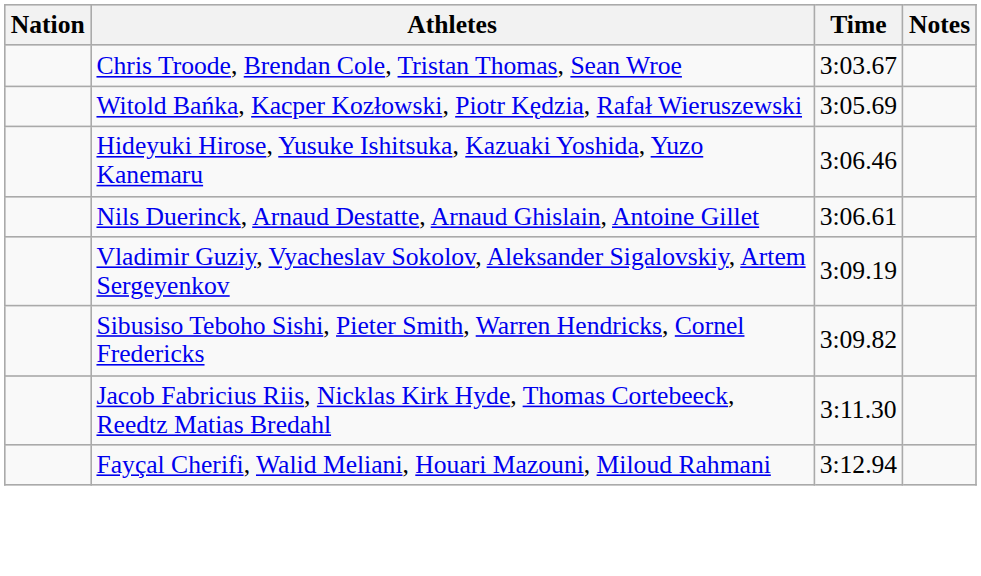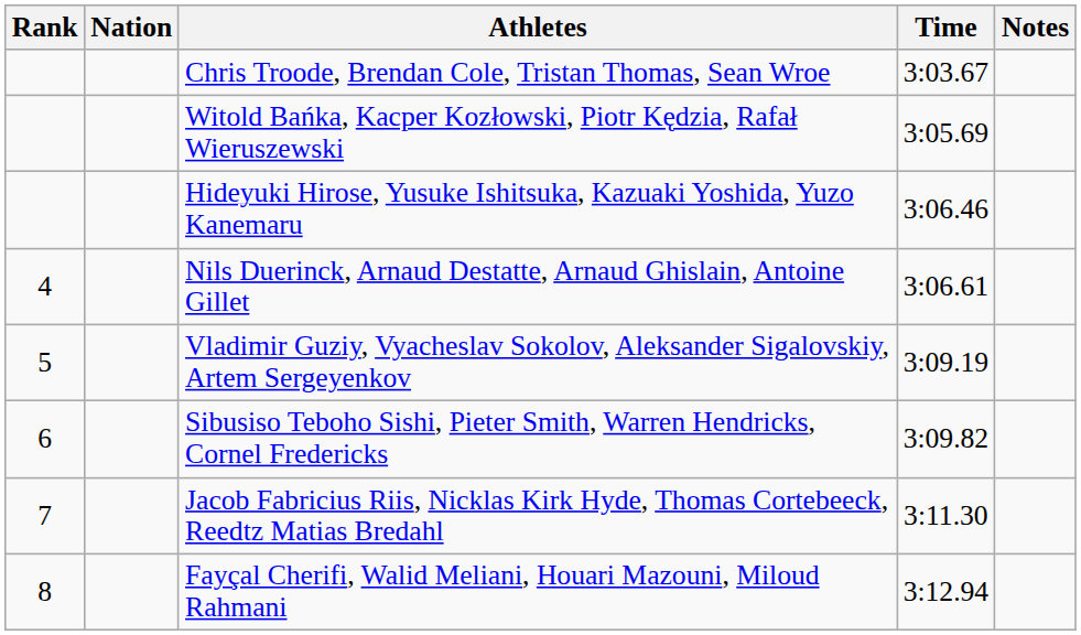 <table class="wikitable sortable" style="text-align:center">
 <tr>
+<th>Rank</th>
 <th>Nation</th>
 <th>Athletes</th>
 <th>Time</th>
 <th>Notes</th>
 </tr>
 <tr>
+<td></td>
 <td align=left></td>
 <td align=left><a href='#'>Chris Troode</a>, <a href='#'>Brendan Cole</a>, <a href='#'>Tristan Thomas</a>, <a href='#'>Sean Wroe</a></td>
 <td>3:03.67</td>
 <td></td>
 </tr>
 <tr>
+<td></td>
 <td align=left></td>
 <td align=left><a href='#'>Witold Bańka</a>, <a href='#'>Kacper Kozłowski</a>, <a href='#'>Piotr Kędzia</a>, <a href='#'>Rafał Wieruszewski</a></td>
 <td>3:05.69</td>
 <td></td>
 </tr>
 <tr>
+<td></td>
 <td align=left></td>
 <td align=left><a href='#'>Hideyuki Hirose</a>, <a href='#'>Yusuke Ishitsuka</a>, <a href='#'>Kazuaki Yoshida</a>, <a href='#'>Yuzo Kanemaru</a></td>
 <td>3:06.46</td>
 <td></td>
 </tr>
 <tr>
+<td>4</td>
 <td align=left></td>
 <td align=left><a href='#'>Nils Duerinck</a>, <a href='#'>Arnaud Destatte</a>, <a href='#'>Arnaud Ghislain</a>, <a href='#'>Antoine Gillet</a></td>
 <td>3:06.61</td>
 <td></td>
 </tr>
 <tr>
+<td>5</td>
 <td align=left></td>
 <td align=left><a href='#'>Vladimir Guziy</a>, <a href='#'>Vyacheslav Sokolov</a>, <a href='#'>Aleksander Sigalovskiy</a>, <a href='#'>Artem Sergeyenkov</a></td>
 <td>3:09.19</td>
 <td></td>
 </tr>
 <tr>
+<td>6</td>
 <td align=left></td>
 <td align=left><a href='#'>Sibusiso Teboho Sishi</a>, <a href='#'>Pieter Smith</a>, <a href='#'>Warren Hendricks</a>, <a href='#'>Cornel Fredericks</a></td>
 <td>3:09.82</td>
 <td></td>
 </tr>
 <tr>
+<td>7</td>
 <td align=left></td>
 <td align=left><a href='#'>Jacob Fabricius Riis</a>, <a href='#'>Nicklas Kirk Hyde</a>, <a href='#'>Thomas Cortebeeck</a>, <a href='#'>Reedtz Matias Bredahl</a></td>
 <td>3:11.30</td>
 <td></td>
 </tr>
 <tr>
+<td>8</td>
 <td align=left></td>
 <td align=left><a href='#'>Fayçal Cherifi</a>, <a href='#'>Walid Meliani</a>, <a href='#'>Houari Mazouni</a>, <a href='#'>Miloud Rahmani</a></td>
 <td>3:12.94</td>
 <td></td>
 </tr>
 </table>
